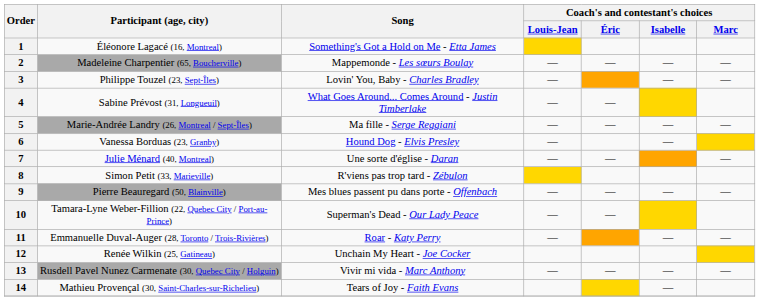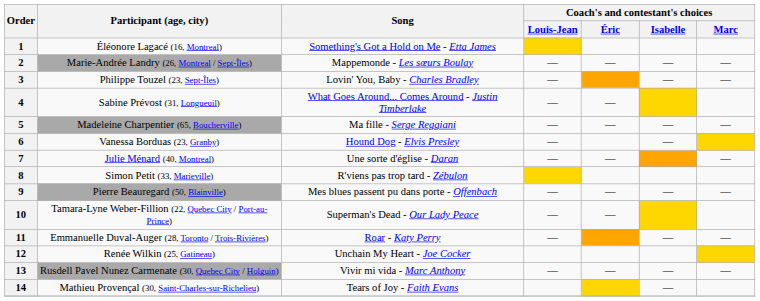 <table class="wikitable plainrowheaders"  style="text-align:center; width:90%;">
 <tr>
 <th scope="col" rowspan="2">Order</th>
 <th scope="col" rowspan="2">Participant (age, city)</th>
 <th scope="col" rowspan="2">Song</th>
 <th colspan="4">Coach's and contestant's choices</th>
 </tr>
 <tr>
 <th style="width:5em;"><a href='#'>Louis-Jean</a></th>
 <th style="width:5em;"><a href='#'>Éric</a></th>
 <th style="width:5em;"><a href='#'>Isabelle</a></th>
 <th style="width:5em;"><a href='#'>Marc</a></th>
 </tr>
 <tr>
 <th scope=col>1</th>
 <td>Éléonore Lagacé <small>(16, <a href='#'>Montreal</a>)</small></td>
 <td><a href='#'>Something's Got a Hold on Me</a> - <em><a href='#'>Etta James</a></em></td>
 <td style="background:gold;text-align:center;"></td>
 <td></td>
 <td></td>
 <td></td>
 </tr>
 <tr>
 <th scope=col>2</th>
-<td style="background:darkgrey;text-align:center;">Madeleine Charpentier <small>(65, <a href='#'>Boucherville</a>)</small></td>
+<td style="background:darkgrey;text-align:center;">Marie-Andrée Landry <small>(26, <a href='#'>Montreal</a> / <a href='#'>Sept-Îles</a>)</small></td>
 <td>Mappemonde - <em><a href='#'>Les sœurs Boulay</a></em></td>
 <td>—</td>
 <td>—</td>
 <td>—</td>
 <td>—</td>
 </tr>
 <tr>
 <th scope=col>3</th>
 <td>Philippe Touzel <small>(23, <a href='#'>Sept-Îles</a>)</small></td>
 <td>Lovin' You, Baby - <em><a href='#'>Charles Bradley</a></em></td>
 <td>—</td>
 <td style="background:orange;text-align:center;"></td>
 <td>—</td>
 <td>—</td>
 </tr>
 <tr>
 <th scope=col>4</th>
 <td>Sabine Prévost <small>(31, <a href='#'>Longueuil</a>)</small></td>
 <td><a href='#'>What Goes Around... Comes Around</a> - <em><a href='#'>Justin Timberlake</a></em></td>
 <td>—</td>
 <td>—</td>
 <td style="background:gold;text-align:center;"></td>
 <td></td>
 </tr>
 <tr>
 <th scope=col>5</th>
-<td style="background:darkgrey;text-align:center;">Marie-Andrée Landry <small>(26, <a href='#'>Montreal</a> / <a href='#'>Sept-Îles</a>)</small></td>
+<td style="background:darkgrey;text-align:center;">Madeleine Charpentier <small>(65, <a href='#'>Boucherville</a>)</small></td>
 <td>Ma fille - <em><a href='#'>Serge Reggiani</a></em></td>
 <td>—</td>
 <td>—</td>
 <td>—</td>
 <td>—</td>
 </tr>
 <tr>
 <th scope=col>6</th>
 <td>Vanessa Borduas <small>(23, <a href='#'>Granby</a>)</small></td>
 <td><a href='#'>Hound Dog</a> - <em><a href='#'>Elvis Presley</a></em></td>
 <td>—</td>
 <td></td>
 <td>—</td>
 <td style="background:gold;text-align:center;"></td>
 </tr>
 <tr>
 <th scope=col>7</th>
 <td><a href='#'>Julie Ménard</a> <small>(40, <a href='#'>Montreal</a>)</small></td>
 <td>Une sorte d'église - <em><a href='#'>Daran</a></em></td>
 <td>—</td>
 <td>—</td>
 <td style="background:orange;text-align:center;"></td>
 <td>—</td>
 </tr>
 <tr>
 <th scope=col>8</th>
 <td>Simon Petit <small>(33, <a href='#'>Marieville</a>)</small></td>
 <td>R'viens pas trop tard - <em><a href='#'>Zébulon</a></em></td>
 <td style="background:gold;text-align:center;"></td>
 <td></td>
 <td></td>
 <td></td>
 </tr>
 <tr>
 <th scope=col>9</th>
 <td style="background:darkgrey;text-align:center;">Pierre Beauregard <small>(50, <a href='#'>Blainville</a>)</small></td>
 <td>Mes blues passent pu dans porte - <em><a href='#'>Offenbach</a></em></td>
 <td>—</td>
 <td>—</td>
 <td>—</td>
 <td>—</td>
 </tr>
 <tr>
 <th scope=col>10</th>
 <td>Tamara-Lyne Weber-Fillion <small>(22, <a href='#'>Quebec City</a> / <a href='#'>Port-au-Prince</a>)</small></td>
 <td>Superman's Dead - <em><a href='#'>Our Lady Peace</a></em></td>
 <td>—</td>
 <td>—</td>
 <td style="background:gold;text-align:center;"></td>
 <td></td>
 </tr>
 <tr>
 <th scope=col>11</th>
 <td>Emmanuelle Duval-Auger <small>(28, <a href='#'>Toronto</a> / <a href='#'>Trois-Rivières</a>)</small></td>
 <td><a href='#'>Roar</a> - <em><a href='#'>Katy Perry</a></em></td>
 <td>—</td>
 <td style="background:orange;text-align:center;"></td>
 <td>—</td>
 <td>—</td>
 </tr>
 <tr>
 <th scope=col>12</th>
 <td>Renée Wilkin <small>(25, <a href='#'>Gatineau</a>)</small></td>
 <td>Unchain My Heart - <em><a href='#'>Joe Cocker</a></em></td>
 <td></td>
 <td></td>
 <td></td>
 <td style="background:gold;text-align:center;"></td>
 </tr>
 <tr>
 <th scope=col>13</th>
 <td style="background:darkgrey;text-align:center;">Rusdell Pavel Nunez Carmenate <small>(30, <a href='#'>Quebec City</a> / <a href='#'>Holguin</a>)</small></td>
 <td>Vivir mi vida - <em><a href='#'>Marc Anthony</a></em></td>
 <td>—</td>
 <td>—</td>
 <td>—</td>
 <td>—</td>
 </tr>
 <tr>
 <th scope=col>14</th>
 <td>Mathieu Provençal <small>(30, <a href='#'>Saint-Charles-sur-Richelieu</a>)</small></td>
 <td>Tears of Joy - <em><a href='#'>Faith Evans</a></em></td>
 <td></td>
 <td style="background:gold;text-align:center;"></td>
 <td>—</td>
 <td></td>
 </tr>
 <tr>
 </tr>
 </table>
